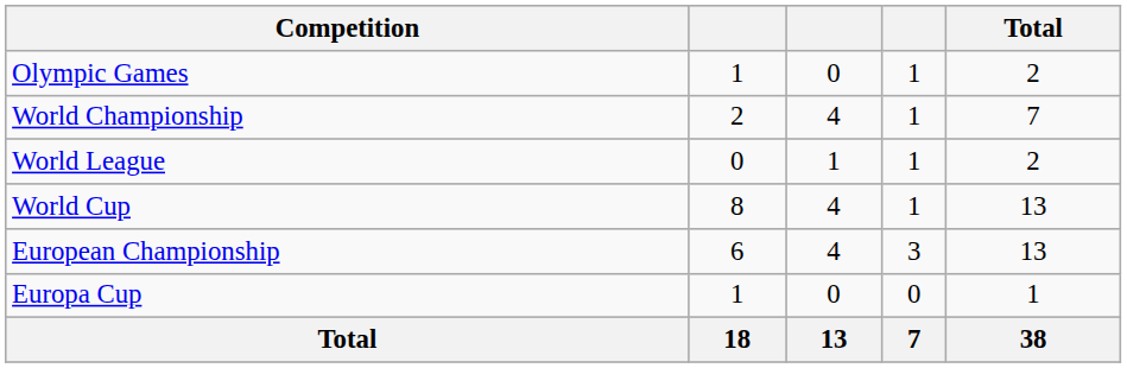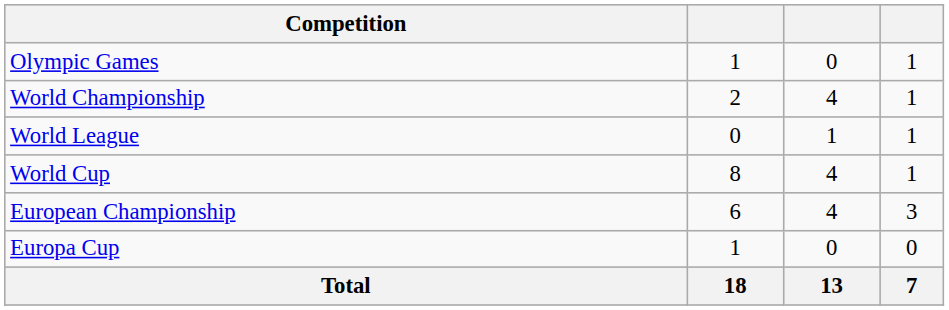 <table class="wikitable" width=30% style="font-size:90%; text-align:center;">
 <tr>
 <th>Competition</th>
 <th></th>
 <th></th>
 <th></th>
-<th>Total</th>
 </tr>
 <tr>
 <td align=left><a href='#'>Olympic Games</a></td>
 <td>1</td>
 <td>0</td>
 <td>1</td>
-<td>2</td>
 </tr>
 <tr>
 <td align=left><a href='#'>World Championship</a></td>
 <td>2</td>
 <td>4</td>
 <td>1</td>
-<td>7</td>
 </tr>
 <tr>
 <td align=left><a href='#'>World League</a></td>
 <td>0</td>
 <td>1</td>
 <td>1</td>
-<td>2</td>
 </tr>
 <tr>
 <td align=left><a href='#'>World Cup</a></td>
 <td>8</td>
 <td>4</td>
 <td>1</td>
-<td>13</td>
 </tr>
 <tr>
 <td align=left><a href='#'>European Championship</a></td>
 <td>6</td>
 <td>4</td>
 <td>3</td>
-<td>13</td>
 </tr>
 <tr>
 <td align=left><a href='#'>Europa Cup</a></td>
 <td>1</td>
 <td>0</td>
 <td>0</td>
-<td>1</td>
 </tr>
 <tr>
 <th>Total</th>
 <th>18</th>
 <th>13</th>
 <th>7</th>
-<th>38</th>
 </tr>
 </table>
